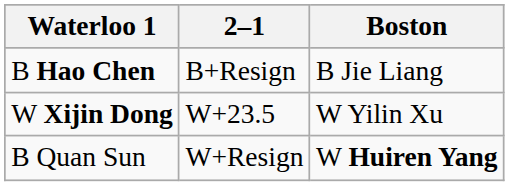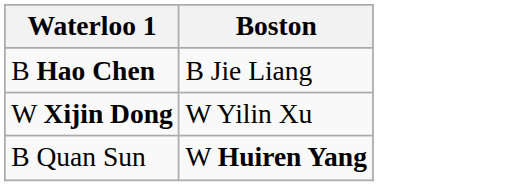 <table class="wikitable">
 <tr>
 <th>Waterloo 1</th>
-<th>2–1</th>
 <th>Boston</th>
 </tr>
 <tr>
 <td>B <strong>Hao Chen</strong></td>
-<td>B+Resign</td>
 <td>B Jie Liang</td>
 </tr>
 <tr>
 <td>W <strong>Xijin Dong</strong></td>
-<td>W+23.5</td>
 <td>W Yilin Xu</td>
 </tr>
 <tr>
 <td>B Quan Sun</td>
-<td>W+Resign</td>
 <td>W <strong>Huiren Yang</strong></td>
 </tr>
 </table>
